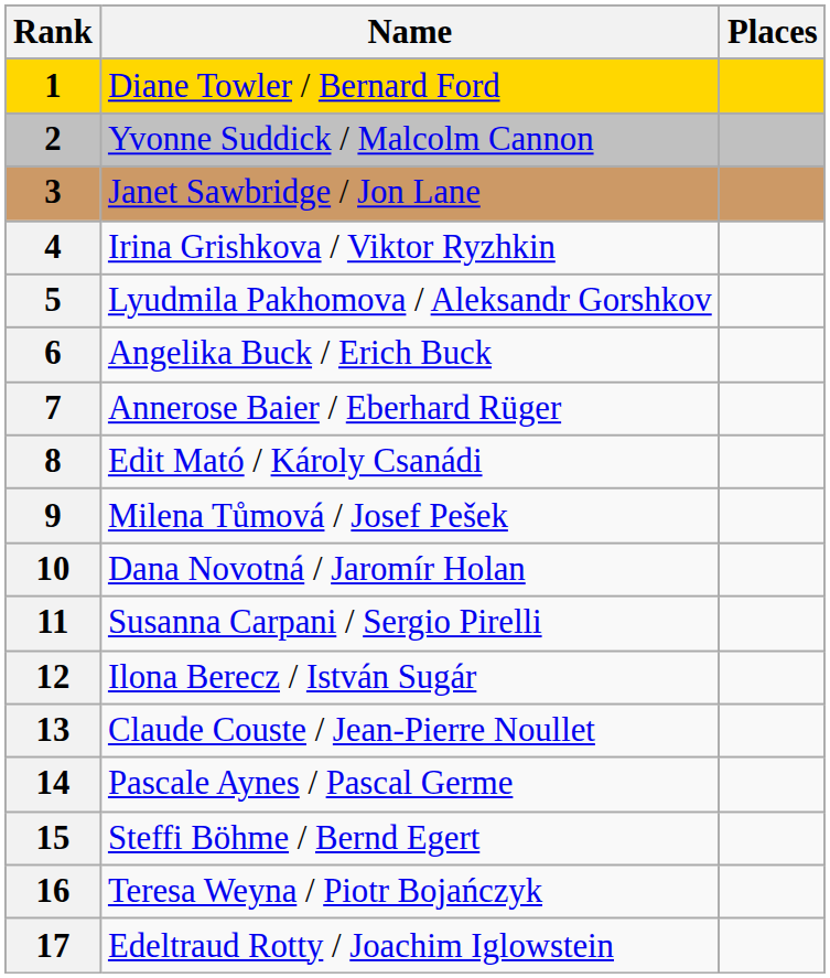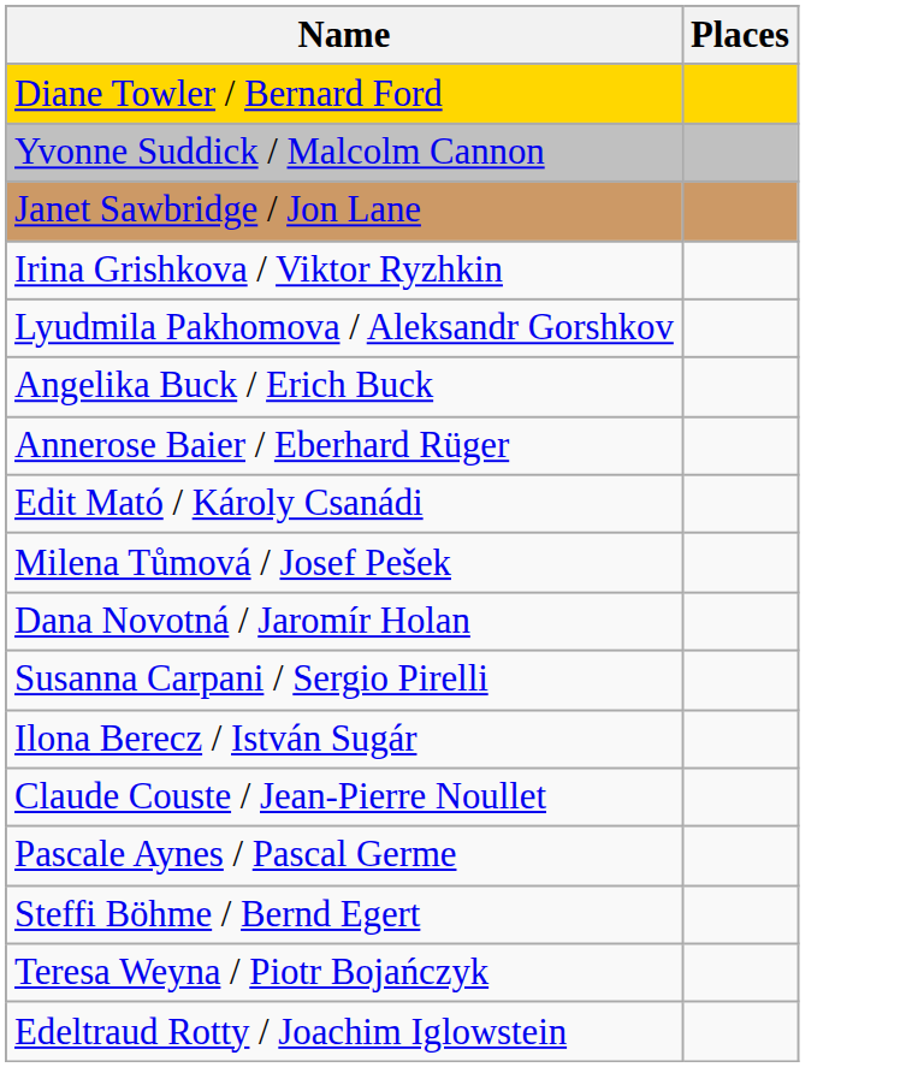 <table class="wikitable">
 <tr>
-<th>Rank</th>
 <th>Name</th>
 <th>Places</th>
 </tr>
 <tr bgcolor="gold">
-<td align="center"><strong>1</strong></td>
 <td> <a href='#'>Diane Towler</a> / <a href='#'>Bernard Ford</a></td>
 <td></td>
 </tr>
 <tr bgcolor="silver">
-<td align="center"><strong>2</strong></td>
 <td> <a href='#'>Yvonne Suddick</a> / <a href='#'>Malcolm Cannon</a></td>
 <td></td>
 </tr>
 <tr bgcolor="cc9966">
-<td align="center"><strong>3</strong></td>
 <td> <a href='#'>Janet Sawbridge</a> / <a href='#'>Jon Lane</a></td>
 <td></td>
 </tr>
 <tr>
-<th>4</th>
 <td> <a href='#'>Irina Grishkova</a> / <a href='#'>Viktor Ryzhkin</a></td>
 <td></td>
 </tr>
 <tr>
-<th>5</th>
 <td> <a href='#'>Lyudmila Pakhomova</a> / <a href='#'>Aleksandr Gorshkov</a></td>
 <td></td>
 </tr>
 <tr>
-<th>6</th>
 <td> <a href='#'>Angelika Buck</a> / <a href='#'>Erich Buck</a></td>
 <td></td>
 </tr>
 <tr>
-<th>7</th>
 <td> <a href='#'>Annerose Baier</a> / <a href='#'>Eberhard Rüger</a></td>
 <td></td>
 </tr>
 <tr>
-<th>8</th>
 <td> <a href='#'>Edit Mató</a> / <a href='#'>Károly Csanádi</a></td>
 <td></td>
 </tr>
 <tr>
-<th>9</th>
 <td> <a href='#'>Milena Tůmová</a> / <a href='#'>Josef Pešek</a></td>
 <td></td>
 </tr>
 <tr>
-<th>10</th>
 <td> <a href='#'>Dana Novotná</a> / <a href='#'>Jaromír Holan</a></td>
 <td></td>
 </tr>
 <tr>
-<th>11</th>
 <td> <a href='#'>Susanna Carpani</a> / <a href='#'>Sergio Pirelli</a></td>
 <td></td>
 </tr>
 <tr>
-<th>12</th>
 <td> <a href='#'>Ilona Berecz</a> / <a href='#'>István Sugár</a></td>
 <td></td>
 </tr>
 <tr>
-<th>13</th>
 <td> <a href='#'>Claude Couste</a> / <a href='#'>Jean-Pierre Noullet</a></td>
 <td></td>
 </tr>
 <tr>
-<th>14</th>
 <td> <a href='#'>Pascale Aynes</a> / <a href='#'>Pascal Germe</a></td>
 <td></td>
 </tr>
 <tr>
-<th>15</th>
 <td> <a href='#'>Steffi Böhme</a> / <a href='#'>Bernd Egert</a></td>
 <td></td>
 </tr>
 <tr>
-<th>16</th>
 <td> <a href='#'>Teresa Weyna</a> / <a href='#'>Piotr Bojańczyk</a></td>
 <td></td>
 </tr>
 <tr>
-<th>17</th>
 <td> <a href='#'>Edeltraud Rotty</a> / <a href='#'>Joachim Iglowstein</a></td>
 <td></td>
 </tr>
 </table>
